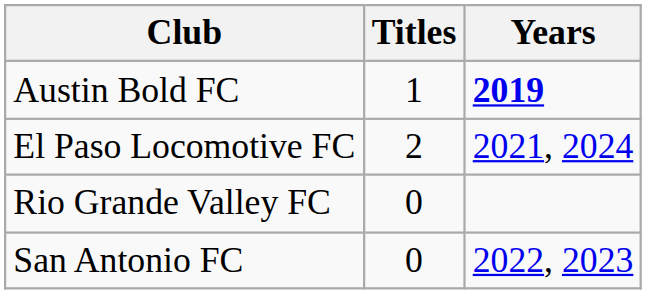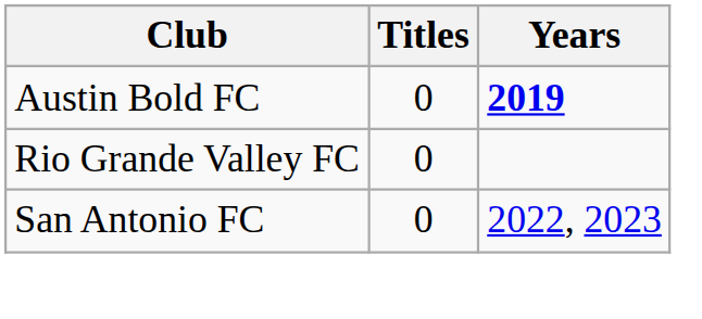 <table class="wikitable">
 <tr>
 <th>Club</th>
 <th>Titles</th>
 <th>Years</th>
 </tr>
 <tr>
 <td>Austin Bold FC</td>
-<td align=center>1</td>
+<td align=center>0</td>
 <td><strong><a href='#'>2019</a></strong></td>
-</tr>
-<tr>
-<td>El Paso Locomotive FC</td>
-<td align=center>2</td>
-<td><a href='#'>2021</a>, <a href='#'>2024</a></td>
 </tr>
 <tr>
 <td>Rio Grande Valley FC</td>
 <td align=center>0</td>
 <td></td>
 </tr>
 <tr>
 <td>San Antonio FC</td>
 <td align=center>0</td>
 <td><a href='#'>2022</a>, <a href='#'>2023</a></td>
 </tr>
 </table>
